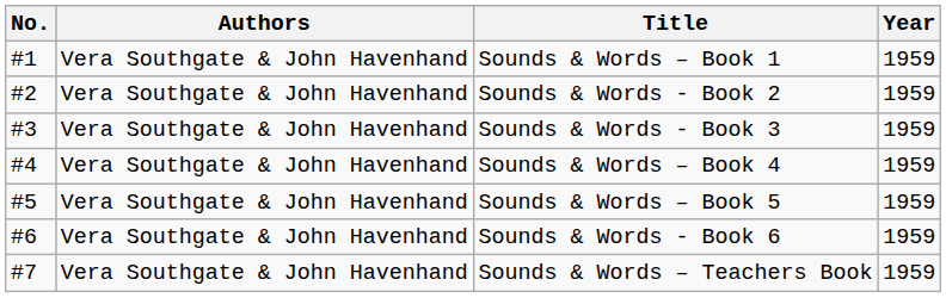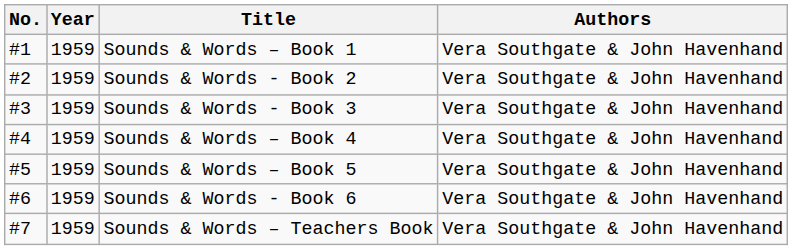 <table class="wikitable">
 <tr>
 <th>No.</th>
+<th>Year</th>
+<th>Title</th>
 <th>Authors</th>
-<th>Title</th>
-<th>Year</th>
 </tr>
 <tr>
 <td>#1</td>
+<td>1959</td>
+<td>Sounds & Words – Book 1</td>
 <td>Vera Southgate & John Havenhand</td>
-<td>Sounds & Words – Book 1</td>
-<td>1959</td>
 </tr>
 <tr>
 <td>#2</td>
+<td>1959</td>
+<td>Sounds & Words - Book 2</td>
 <td>Vera Southgate & John Havenhand</td>
-<td>Sounds & Words - Book 2</td>
-<td>1959</td>
 </tr>
 <tr>
 <td>#3</td>
+<td>1959</td>
+<td>Sounds & Words - Book 3</td>
 <td>Vera Southgate & John Havenhand</td>
-<td>Sounds & Words - Book 3</td>
-<td>1959</td>
 </tr>
 <tr>
 <td>#4</td>
+<td>1959</td>
+<td>Sounds & Words – Book 4</td>
 <td>Vera Southgate & John Havenhand</td>
-<td>Sounds & Words – Book 4</td>
-<td>1959</td>
 </tr>
 <tr>
 <td>#5</td>
+<td>1959</td>
+<td>Sounds & Words – Book 5</td>
 <td>Vera Southgate & John Havenhand</td>
-<td>Sounds & Words – Book 5</td>
-<td>1959</td>
 </tr>
 <tr>
 <td>#6</td>
+<td>1959</td>
+<td>Sounds & Words - Book 6</td>
 <td>Vera Southgate & John Havenhand</td>
-<td>Sounds & Words - Book 6</td>
-<td>1959</td>
 </tr>
 <tr>
 <td>#7</td>
+<td>1959</td>
+<td>Sounds & Words – Teachers Book</td>
 <td>Vera Southgate & John Havenhand</td>
-<td>Sounds & Words – Teachers Book</td>
-<td>1959</td>
 </tr>
 </table>
